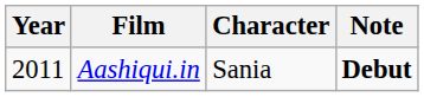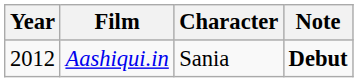 <table class="wikitable sortable">
 <tr>
 <th>Year</th>
 <th>Film</th>
 <th>Character</th>
 <th>Note</th>
 </tr>
 <tr>
-<td>2011</td>
+<td>2012</td>
 <td><em><a href='#'>Aashiqui.in</a></em></td>
 <td>Sania</td>
 <td><strong>Debut</strong></td>
 </tr>
 </table>
